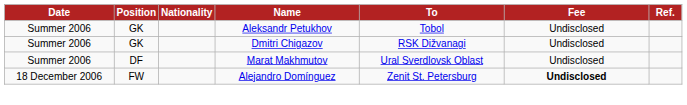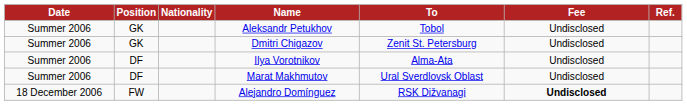 <table class="wikitable"  style="text-align:center; font-size:90%; ">
 <tr>
 <th style="background:#B22222; color:white; width:150px;">Date</th>
 <th style="background:#B22222; color:white; width:50px;">Position</th>
 <th style="background:#B22222; color:white; width:50px;">Nationality</th>
 <th style="background:#B22222; color:white; width:200px;">Name</th>
 <th style="background:#B22222; color:white; width:200px;">To</th>
 <th style="background:#B22222; color:white; width:200px;">Fee</th>
 <th style="background:#B22222; color:white; width:40px;">Ref.</th>
 </tr>
 <tr>
 <td>Summer 2006</td>
 <td>GK</td>
 <td></td>
 <td><a href='#'>Aleksandr Petukhov</a></td>
 <td><a href='#'>Tobol</a></td>
 <td>Undisclosed</td>
 <td></td>
 </tr>
 <tr>
 <td>Summer 2006</td>
 <td>GK</td>
 <td></td>
 <td><a href='#'>Dmitri Chigazov</a></td>
-<td><a href='#'>RSK Dižvanagi</a></td>
+<td><a href='#'>Zenit St. Petersburg</a></td>
+<td>Undisclosed</td>
+<td></td>
+</tr>
+<tr>
+<td>Summer 2006</td>
+<td>DF</td>
+<td></td>
+<td><a href='#'>Ilya Vorotnikov</a></td>
+<td><a href='#'>Alma-Ata</a></td>
 <td>Undisclosed</td>
 <td></td>
 </tr>
 <tr>
 <td>Summer 2006</td>
 <td>DF</td>
 <td></td>
 <td><a href='#'>Marat Makhmutov</a></td>
 <td><a href='#'>Ural Sverdlovsk Oblast</a></td>
 <td>Undisclosed</td>
 <td></td>
 </tr>
 <tr>
 <td>18 December 2006</td>
 <td>FW</td>
 <td></td>
 <td><a href='#'>Alejandro Domínguez</a></td>
-<td><a href='#'>Zenit St. Petersburg</a></td>
+<td><a href='#'>RSK Dižvanagi</a></td>
 <td><strong>Undisclosed</strong></td>
 <td></td>
 </tr>
 </table>
